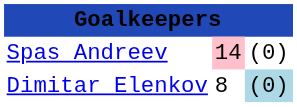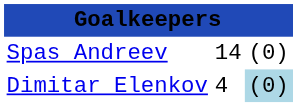 <table class="toccolours" border="0" cellpadding="2" cellspacing="0" align="left" style="margin:0.5em;">
 <tr>
 <th colspan="4" align="center" bgcolor="#2049B7"><span>Goalkeepers</span></th>
 </tr>
 <tr>
 <td> <a href='#'>Spas Andreev</a></td>
-<td style="background: pink;">14</td>
+<td>14</td>
 <td>(0)</td>
 </tr>
 <tr>
 <td> <a href='#'>Dimitar Elenkov</a></td>
-<td>8</td>
+<td>4</td>
 <td style="background: lightblue;">(0)</td>
 </tr>
 <tr>
 </tr>
 </table>
